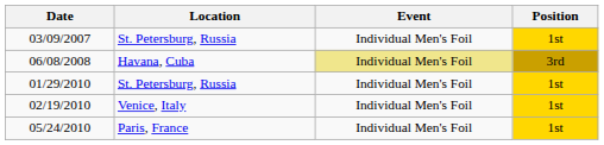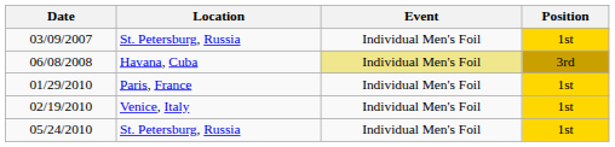 <table class="wikitable" width="50%" style="font-size:90%; text-align:center;">
 <tr>
 <th>Date</th>
 <th>Location</th>
 <th>Event</th>
 <th>Position</th>
 </tr>
 <tr>
 <td>03/09/2007</td>
 <td rowspan="1" align="left"> <a href='#'>St. Petersburg</a>, <a href='#'>Russia</a></td>
 <td>Individual Men's Foil</td>
 <td bgcolor="gold">1st</td>
 </tr>
 <tr>
 <td>06/08/2008</td>
 <td rowspan="1" align="left"> <a href='#'>Havana</a>, <a href='#'>Cuba</a></td>
 <td style="background: khaki;">Individual Men's Foil</td>
 <td bgcolor="caramel">3rd</td>
 </tr>
 <tr>
 <td>01/29/2010</td>
-<td rowspan="1" align="left"> <a href='#'>St. Petersburg</a>, <a href='#'>Russia</a></td>
+<td rowspan="1" align="left"> <a href='#'>Paris</a>, <a href='#'>France</a></td>
 <td>Individual Men's Foil</td>
 <td bgcolor="gold">1st</td>
 </tr>
 <tr>
 <td>02/19/2010</td>
 <td rowspan="1" align="left"> <a href='#'>Venice</a>, <a href='#'>Italy</a></td>
 <td>Individual Men's Foil</td>
 <td bgcolor="gold">1st</td>
 </tr>
 <tr>
 <td>05/24/2010</td>
-<td rowspan="1" align="left"> <a href='#'>Paris</a>, <a href='#'>France</a></td>
+<td rowspan="1" align="left"> <a href='#'>St. Petersburg</a>, <a href='#'>Russia</a></td>
 <td>Individual Men's Foil</td>
 <td bgcolor="gold">1st</td>
 </tr>
 </table>
